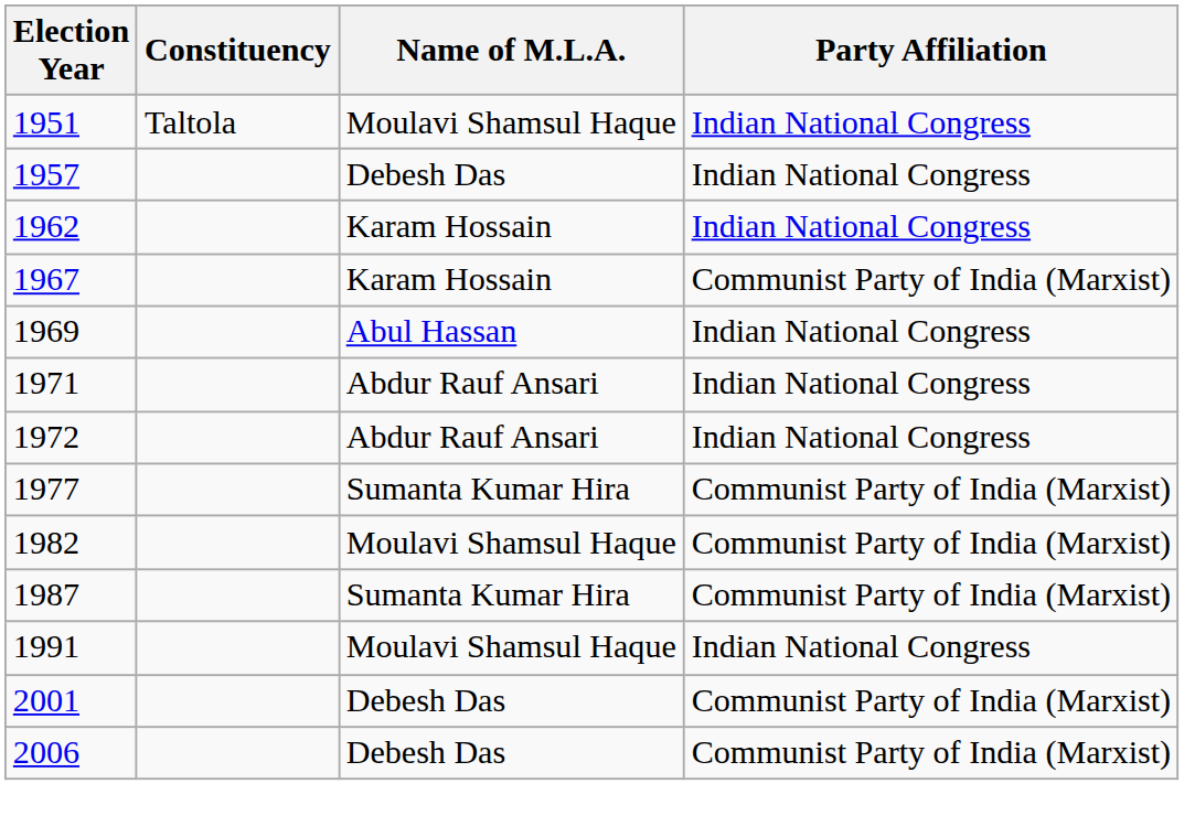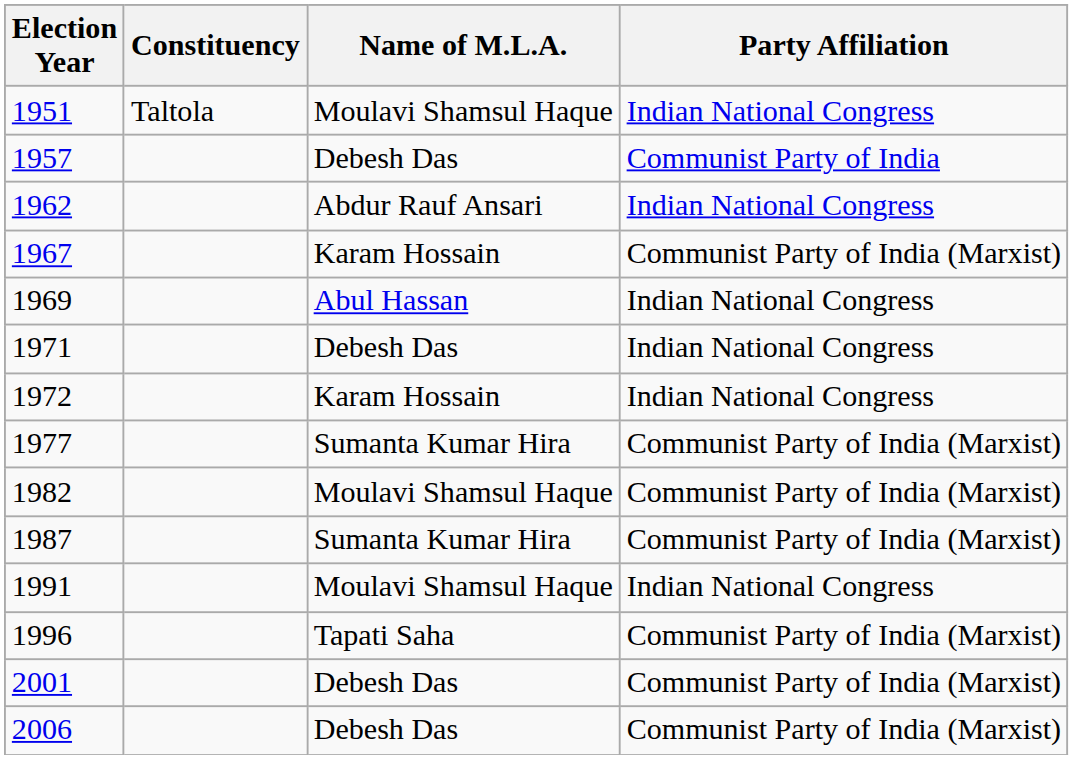 <table class="wikitable sortable"ìÍĦĤĠčw>
 <tr>
 <th>Election<br> Year</th>
 <th>Constituency</th>
 <th>Name of M.L.A.</th>
 <th>Party Affiliation</th>
 </tr>
 <tr>
 <td><a href='#'>1951</a></td>
 <td>Taltola</td>
 <td>Moulavi Shamsul Haque</td>
 <td><a href='#'>Indian National Congress</a></td>
 </tr>
 <tr>
 <td><a href='#'>1957</a></td>
 <td></td>
 <td>Debesh Das</td>
-<td>Indian National Congress</td>
+<td><a href='#'>Communist Party of India</a></td>
 </tr>
 <tr>
 <td><a href='#'>1962</a></td>
 <td></td>
-<td>Karam Hossain</td>
+<td>Abdur Rauf Ansari</td>
 <td><a href='#'>Indian National Congress</a></td>
 </tr>
 <tr>
 <td><a href='#'>1967</a></td>
 <td></td>
 <td>Karam Hossain</td>
 <td>Communist Party of India (Marxist)</td>
 </tr>
 <tr>
 <td>1969</td>
 <td></td>
 <td><a href='#'>Abul Hassan</a></td>
 <td>Indian National Congress</td>
 </tr>
 <tr>
 <td>1971</td>
 <td></td>
-<td>Abdur Rauf Ansari</td>
+<td>Debesh Das</td>
 <td>Indian National Congress</td>
 </tr>
 <tr>
 <td>1972</td>
 <td></td>
-<td>Abdur Rauf Ansari</td>
+<td>Karam Hossain</td>
 <td>Indian National Congress</td>
 </tr>
 <tr>
 <td>1977</td>
 <td></td>
 <td>Sumanta Kumar Hira</td>
 <td>Communist Party of India (Marxist)</td>
 </tr>
 <tr>
 <td>1982</td>
 <td></td>
 <td>Moulavi Shamsul Haque</td>
 <td>Communist Party of India (Marxist)</td>
 </tr>
 <tr>
 <td>1987</td>
 <td></td>
 <td>Sumanta Kumar Hira</td>
 <td>Communist Party of India (Marxist)</td>
 </tr>
 <tr>
 <td>1991</td>
 <td></td>
 <td>Moulavi Shamsul Haque</td>
 <td>Indian National Congress</td>
 </tr>
 <tr>
+<td>1996</td>
+<td></td>
+<td>Tapati Saha</td>
+<td>Communist Party of India (Marxist)</td>
+</tr>
+<tr>
 <td><a href='#'>2001</a></td>
 <td></td>
 <td>Debesh Das</td>
 <td>Communist Party of India (Marxist)</td>
 </tr>
 <tr>
 <td><a href='#'>2006</a></td>
 <td></td>
 <td>Debesh Das</td>
 <td>Communist Party of India (Marxist)</td>
 </tr>
 </table>
